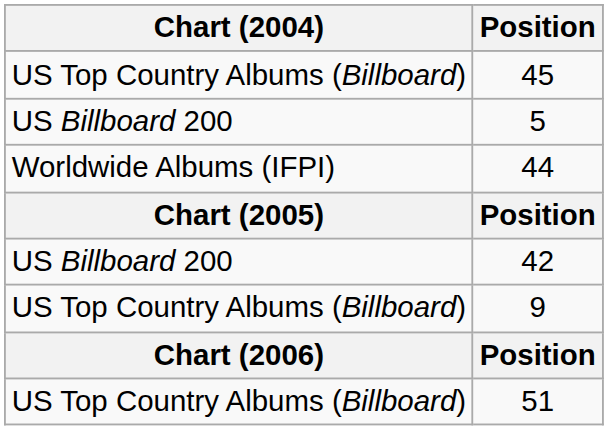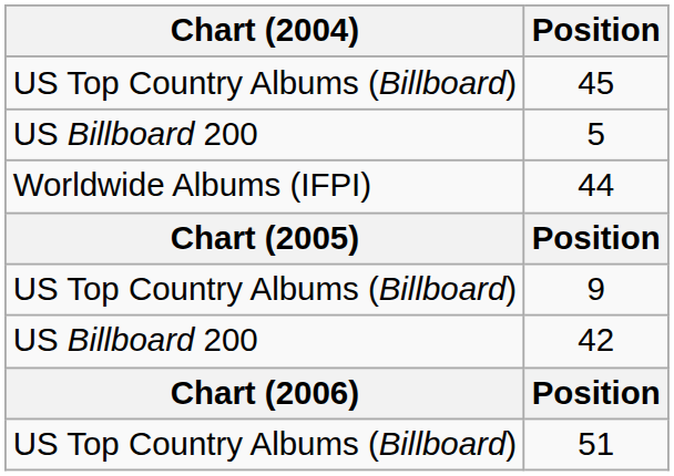 <table class="wikitable">
 <tr>
 <th>Chart (2004)</th>
 <th>Position</th>
 </tr>
 <tr>
 <td>US Top Country Albums (<em>Billboard</em>)</td>
 <td align="center">45</td>
 </tr>
 <tr>
 <td>US <em>Billboard</em> 200</td>
 <td align="center">5</td>
 </tr>
 <tr>
 <td>Worldwide Albums (IFPI)</td>
 <td align="center">44</td>
 </tr>
 <tr>
 <th>Chart (2005)</th>
 <th>Position</th>
 </tr>
 <tr>
+<td>US Top Country Albums (<em>Billboard</em>)</td>
+<td align="center">9</td>
+</tr>
+<tr>
 <td>US <em>Billboard</em> 200</td>
 <td align="center">42</td>
-</tr>
-<tr>
-<td>US Top Country Albums (<em>Billboard</em>)</td>
-<td align="center">9</td>
 </tr>
 <tr>
 <th>Chart (2006)</th>
 <th>Position</th>
 </tr>
 <tr>
 <td>US Top Country Albums (<em>Billboard</em>)</td>
 <td align="center">51</td>
 </tr>
 </table>
